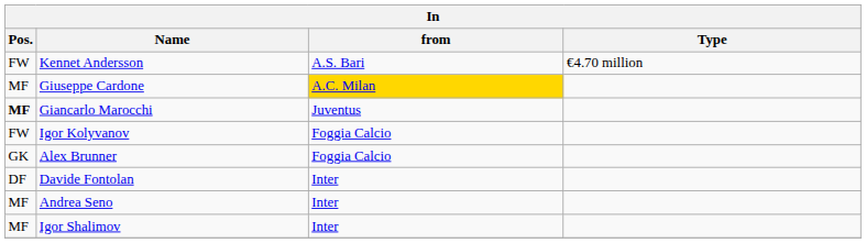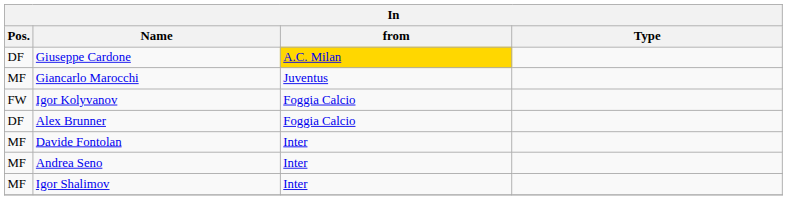 <table class="wikitable" style="font-size:90%;width:99%;">
 <tr>
 <th colspan="4">In</th>
 </tr>
 <tr>
 <th width=3%>Pos.</th>
 <th width=32%>Name</th>
 <th width=30%>from</th>
 <th width=35%>Type</th>
 </tr>
 <tr>
-<td>FW</td>
-<td><a href='#'>Kennet Andersson</a></td>
-<td><a href='#'>A.S. Bari</a></td>
-<td>€4.70 million</td>
-</tr>
-<tr>
-<td>MF</td>
+<td>DF</td>
 <td><a href='#'>Giuseppe Cardone</a></td>
 <td style="background: gold;"><a href='#'>A.C. Milan</a></td>
 <td></td>
 </tr>
 <tr>
-<td><strong>MF</strong></td>
+<td>MF</td>
 <td><a href='#'>Giancarlo Marocchi</a></td>
 <td><a href='#'>Juventus</a></td>
 <td></td>
 </tr>
 <tr>
 <td>FW</td>
 <td><a href='#'>Igor Kolyvanov</a></td>
 <td><a href='#'>Foggia Calcio</a></td>
 <td></td>
 </tr>
 <tr>
-<td>GK</td>
+<td>DF</td>
 <td><a href='#'>Alex Brunner</a></td>
 <td><a href='#'>Foggia Calcio</a></td>
 <td></td>
 </tr>
 <tr>
-<td>DF</td>
+<td>MF</td>
 <td><a href='#'>Davide Fontolan</a></td>
 <td><a href='#'>Inter</a></td>
 <td></td>
 </tr>
 <tr>
 <td>MF</td>
 <td><a href='#'>Andrea Seno</a></td>
 <td><a href='#'>Inter</a></td>
 <td></td>
 </tr>
 <tr>
 <td>MF</td>
 <td><a href='#'>Igor Shalimov</a></td>
 <td><a href='#'>Inter</a></td>
 <td></td>
 </tr>
 <tr>
 </tr>
 </table>
